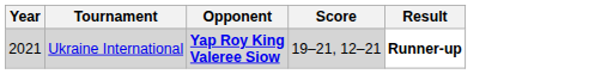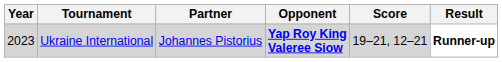 <table class="sortable wikitable" style="font-size: 90%;">
 <tr>
 <th>Year</th>
 <th>Tournament</th>
+<th>Partner</th>
 <th>Opponent</th>
 <th>Score</th>
 <th>Result</th>
 </tr>
 <tr bgcolor="#D5D5D5">
-<td align="center">2021</td>
+<td align="center">2023</td>
 <td align="left"><a href='#'>Ukraine International</a></td>
+<td align="left"> <a href='#'>Johannes Pistorius</a></td>
 <td align="left"><strong> <a href='#'>Yap Roy King</a><br> <a href='#'>Valeree Siow</a></strong></td>
 <td align="left">19–21, 12–21</td>
 <td bgcolor="#FFFFFF"> <strong>Runner-up</strong></td>
 </tr>
 </table>
